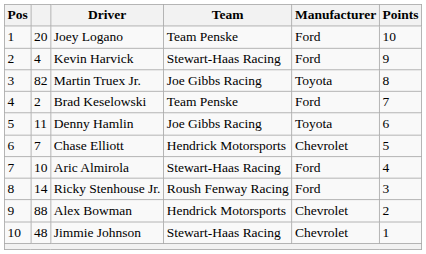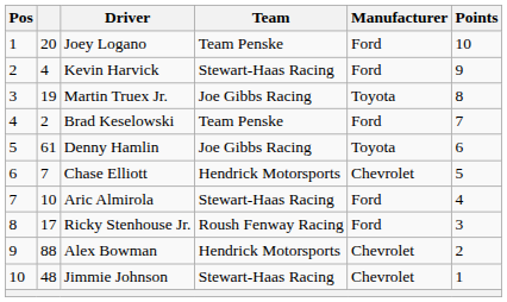 <table class="wikitable" style="font-size:98%">
 <tr>
 <th>Pos</th>
 <th></th>
 <th>Driver</th>
 <th>Team</th>
 <th>Manufacturer</th>
 <th>Points</th>
 </tr>
 <tr>
 <td>1</td>
 <td>20</td>
 <td>Joey Logano</td>
 <td>Team Penske</td>
 <td>Ford</td>
 <td>10</td>
 </tr>
 <tr>
 <td>2</td>
 <td>4</td>
 <td>Kevin Harvick</td>
 <td>Stewart-Haas Racing</td>
 <td>Ford</td>
 <td>9</td>
 </tr>
 <tr>
 <td>3</td>
-<td>82</td>
+<td>19</td>
 <td>Martin Truex Jr.</td>
 <td>Joe Gibbs Racing</td>
 <td>Toyota</td>
 <td>8</td>
 </tr>
 <tr>
 <td>4</td>
 <td>2</td>
 <td>Brad Keselowski</td>
 <td>Team Penske</td>
 <td>Ford</td>
 <td>7</td>
 </tr>
 <tr>
 <td>5</td>
-<td>11</td>
+<td>61</td>
 <td>Denny Hamlin</td>
 <td>Joe Gibbs Racing</td>
 <td>Toyota</td>
 <td>6</td>
 </tr>
 <tr>
 <td>6</td>
 <td>7</td>
 <td>Chase Elliott</td>
 <td>Hendrick Motorsports</td>
 <td>Chevrolet</td>
 <td>5</td>
 </tr>
 <tr>
 <td>7</td>
 <td>10</td>
 <td>Aric Almirola</td>
 <td>Stewart-Haas Racing</td>
 <td>Ford</td>
 <td>4</td>
 </tr>
 <tr>
 <td>8</td>
-<td>14</td>
+<td>17</td>
 <td>Ricky Stenhouse Jr.</td>
 <td>Roush Fenway Racing</td>
 <td>Ford</td>
 <td>3</td>
 </tr>
 <tr>
 <td>9</td>
 <td>88</td>
 <td>Alex Bowman</td>
 <td>Hendrick Motorsports</td>
 <td>Chevrolet</td>
 <td>2</td>
 </tr>
 <tr>
 <td>10</td>
 <td>48</td>
 <td>Jimmie Johnson</td>
 <td>Stewart-Haas Racing</td>
 <td>Chevrolet</td>
 <td>1</td>
 </tr>
 <tr>
 <th colspan="6"></th>
 </tr>
 </table>
